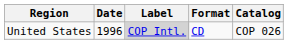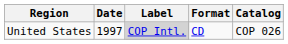 <table class="wikitable">
 <tr>
 <th>Region</th>
 <th>Date</th>
 <th>Label</th>
 <th>Format</th>
 <th>Catalog</th>
 </tr>
 <tr>
 <td>United States</td>
-<td>1996</td>
+<td>1997</td>
 <td style="background: lightgrey;"><a href='#'>COP Intl.</a></td>
 <td><a href='#'>CD</a></td>
 <td>COP 026</td>
 </tr>
 </table>
